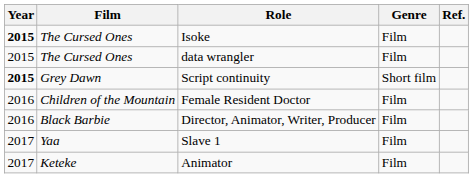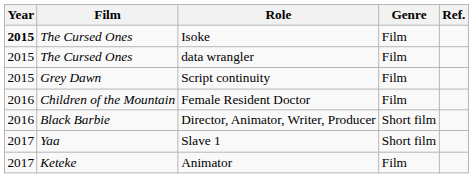 <table class="wikitable">
 <tr>
 <th>Year</th>
 <th>Film</th>
 <th>Role</th>
 <th>Genre</th>
 <th>Ref.</th>
 </tr>
 <tr>
 <td><strong>2015</strong></td>
 <td><em>The Cursed Ones</em></td>
 <td>Isoke</td>
 <td>Film</td>
 <td></td>
 </tr>
 <tr>
 <td>2015</td>
 <td><em>The Cursed Ones</em></td>
 <td>data wrangler</td>
 <td>Film</td>
 <td></td>
 </tr>
 <tr>
-<td><strong>2015</strong></td>
+<td>2015</td>
 <td><em>Grey Dawn</em></td>
 <td>Script continuity</td>
-<td>Short film</td>
+<td>Film</td>
 <td></td>
 </tr>
 <tr>
 <td>2016</td>
 <td><em>Children of the Mountain</em></td>
 <td>Female Resident Doctor</td>
 <td>Film</td>
 <td></td>
 </tr>
 <tr>
 <td>2016</td>
 <td><em>Black Barbie</em></td>
 <td>Director, Animator, Writer, Producer</td>
-<td>Film</td>
+<td>Short film</td>
 <td></td>
 </tr>
 <tr>
 <td>2017</td>
 <td><em>Yaa</em></td>
 <td>Slave 1</td>
-<td>Film</td>
+<td>Short film</td>
 <td></td>
 </tr>
 <tr>
 <td>2017</td>
 <td><em>Keteke</em></td>
 <td>Animator</td>
 <td>Film</td>
 <td></td>
 </tr>
 </table>
